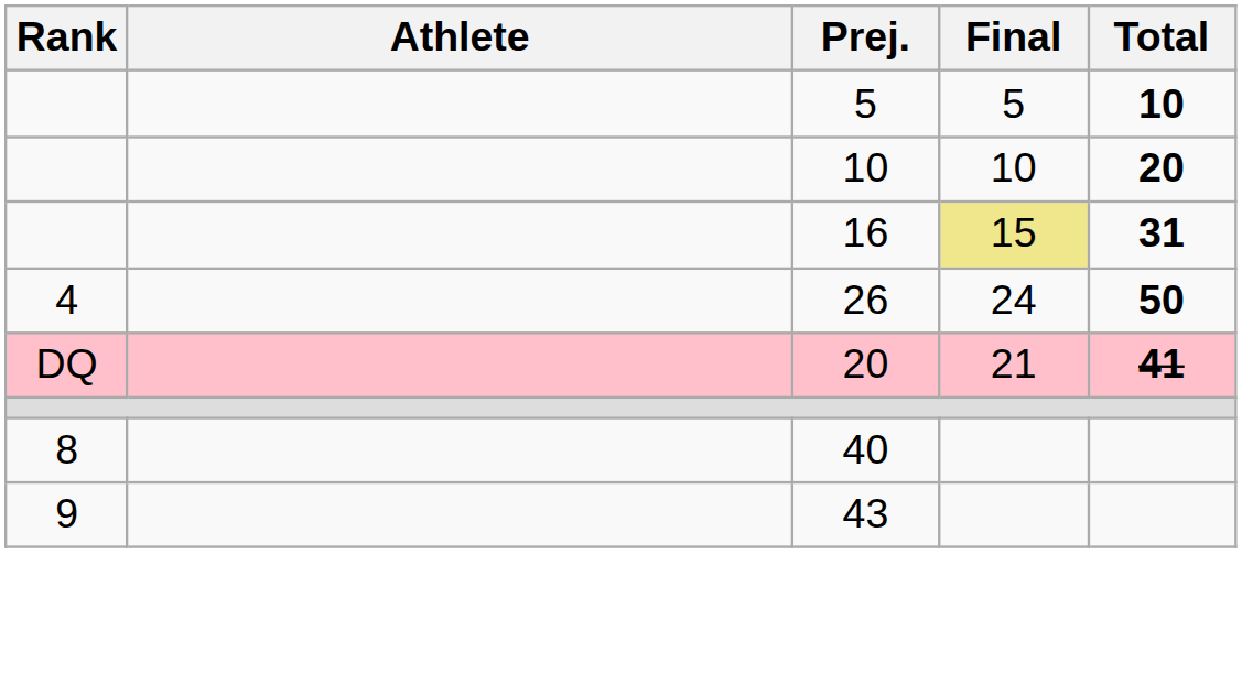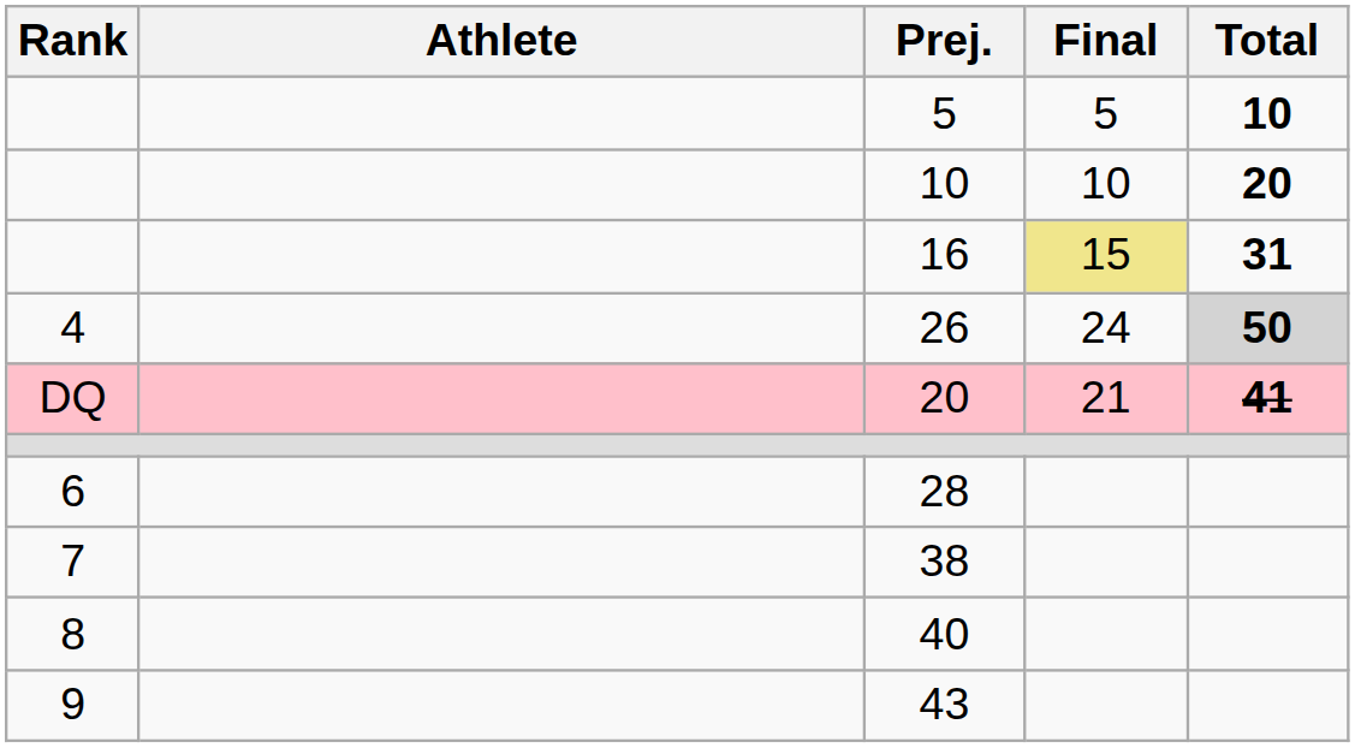 <table class=wikitable style="text-align:center">
 <tr>
 <th width=40>Rank</th>
 <th width=250>Athlete</th>
 <th width=50>Prej.</th>
 <th width=50>Final</th>
 <th width=50>Total</th>
 </tr>
 <tr>
 <td></td>
 <td align=left></td>
 <td>5</td>
 <td>5</td>
 <td><strong>10</strong></td>
 </tr>
 <tr>
 <td></td>
 <td align=left></td>
 <td>10</td>
 <td>10</td>
 <td><strong>20</strong></td>
 </tr>
 <tr>
 <td></td>
 <td align=left></td>
 <td>16</td>
 <td style="background: khaki;">15</td>
 <td><strong>31</strong></td>
 </tr>
 <tr>
 <td>4</td>
 <td align=left></td>
 <td>26</td>
 <td>24</td>
-<td><strong>50</strong></td>
+<td style="background: lightgrey;"><strong>50</strong></td>
 </tr>
 <tr bgcolor=pink>
 <td>DQ</td>
 <td align=left></td>
 <td>20</td>
 <td>21</td>
 <td><s><strong>41</strong></s></td>
 </tr>
 <tr bgcolor=#DDDDDD>
 <td colspan=5></td>
+</tr>
+<tr>
+<td>6</td>
+<td align=left></td>
+<td>28</td>
+<td></td>
+<td></td>
+</tr>
+<tr>
+<td>7</td>
+<td align=left></td>
+<td>38</td>
+<td></td>
+<td></td>
 </tr>
 <tr>
 <td>8</td>
 <td align=left></td>
 <td>40</td>
 <td></td>
 <td></td>
 </tr>
 <tr>
 <td>9</td>
 <td align=left></td>
 <td>43</td>
 <td></td>
 <td></td>
 </tr>
 </table>
